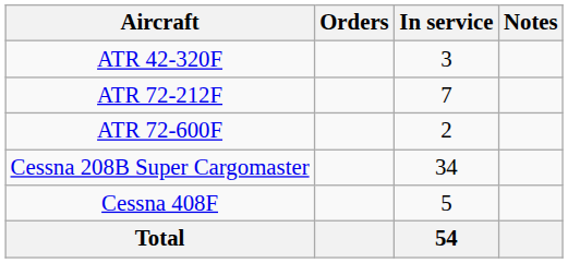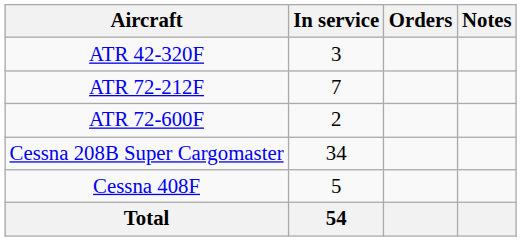 <table class="wikitable" style="margin-left:auto; margin-right:auto; text-align:center;">
 <tr>
 <th>Aircraft</th>
+<th>In service</th>
 <th>Orders</th>
-<th>In service</th>
 <th>Notes</th>
 </tr>
 <tr>
 <td><a href='#'>ATR 42-320F</a></td>
+<td>3</td>
 <td></td>
-<td>3</td>
 <td></td>
 </tr>
 <tr>
 <td><a href='#'>ATR 72-212F</a></td>
+<td>7</td>
 <td></td>
-<td>7</td>
 <td></td>
 </tr>
 <tr>
 <td><a href='#'>ATR 72-600F</a></td>
+<td>2</td>
 <td></td>
-<td>2</td>
 <td></td>
 </tr>
 <tr>
 <td><a href='#'>Cessna 208B Super Cargomaster</a></td>
+<td>34</td>
 <td></td>
-<td>34</td>
 <td></td>
 </tr>
 <tr>
 <td><a href='#'>Cessna 408F</a></td>
+<td>5</td>
 <td></td>
-<td>5</td>
 <td></td>
 </tr>
 <tr>
 <th>Total</th>
+<th>54</th>
 <th></th>
-<th>54</th>
 <th></th>
 </tr>
 </table>
